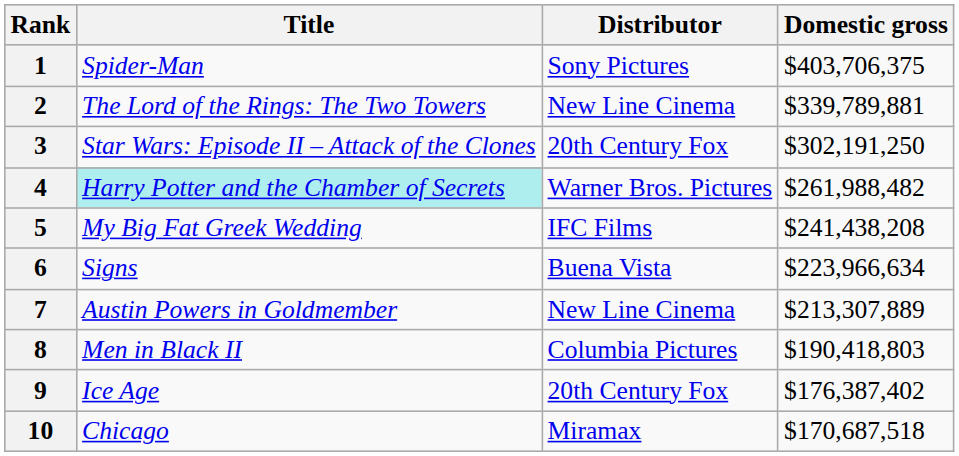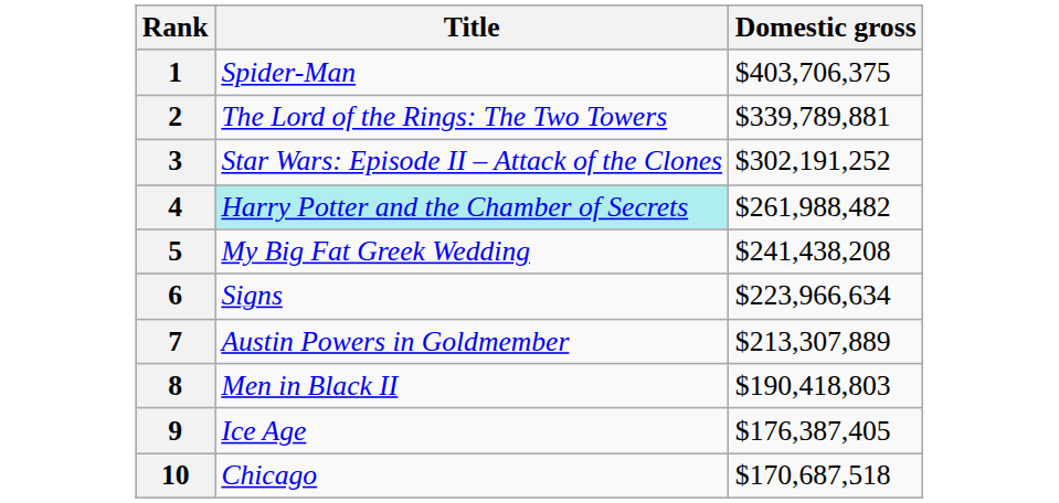 <table class="wikitable" style="margin:auto; margin:auto;">
 <tr>
 <th>Rank</th>
 <th>Title</th>
-<th>Distributor</th>
 <th>Domestic gross </th>
 </tr>
 <tr>
 <th style="text-align:center;">1</th>
 <td><em><a href='#'>Spider-Man</a></em></td>
-<td><a href='#'>Sony Pictures</a></td>
 <td>$403,706,375</td>
 </tr>
 <tr>
 <th style="text-align:center;">2</th>
 <td><em><a href='#'>The Lord of the Rings: The Two Towers</a></em></td>
-<td><a href='#'>New Line Cinema</a></td>
 <td>$339,789,881</td>
 </tr>
 <tr>
 <th style="text-align:center;">3</th>
 <td><em><a href='#'>Star Wars: Episode II – Attack of the Clones</a></em></td>
-<td><a href='#'>20th Century Fox</a></td>
-<td>$302,191,250</td>
+<td>$302,191,252</td>
 </tr>
 <tr>
 <th style="text-align:center;">4</th>
 <td style="background: paleturquoise;"><em><a href='#'>Harry Potter and the Chamber of Secrets</a></em></td>
-<td><a href='#'>Warner Bros. Pictures</a></td>
 <td>$261,988,482</td>
 </tr>
 <tr>
 <th style="text-align:center;">5</th>
 <td><em><a href='#'>My Big Fat Greek Wedding</a></em></td>
-<td><a href='#'>IFC Films</a></td>
 <td>$241,438,208</td>
 </tr>
 <tr>
 <th style="text-align:center;">6</th>
 <td><em><a href='#'>Signs</a></em></td>
-<td><a href='#'>Buena Vista</a></td>
 <td>$223,966,634</td>
 </tr>
 <tr>
 <th style="text-align:center;">7</th>
 <td><em><a href='#'>Austin Powers in Goldmember</a></em></td>
-<td><a href='#'>New Line Cinema</a></td>
 <td>$213,307,889</td>
 </tr>
 <tr>
 <th style="text-align:center;">8</th>
 <td><em><a href='#'>Men in Black II</a></em></td>
-<td><a href='#'>Columbia Pictures</a></td>
 <td>$190,418,803</td>
 </tr>
 <tr>
 <th style="text-align:center;">9</th>
 <td><em><a href='#'>Ice Age</a></em></td>
-<td><a href='#'>20th Century Fox</a></td>
-<td>$176,387,402</td>
+<td>$176,387,405</td>
 </tr>
 <tr>
 <th style="text-align:center;">10</th>
 <td><em><a href='#'>Chicago</a></em></td>
-<td><a href='#'>Miramax</a></td>
 <td>$170,687,518</td>
 </tr>
 </table>
